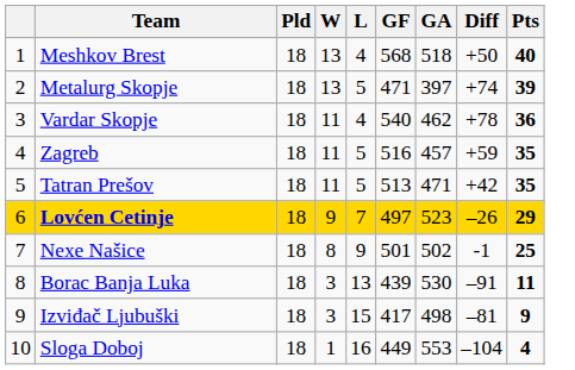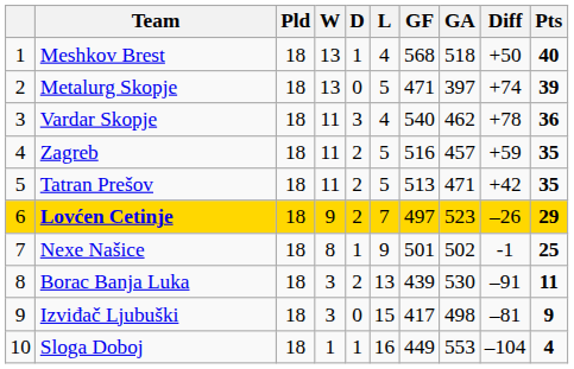 <table class="wikitable sortable" style="text-align:center">
 <tr>
 <th></th>
 <th width="180">Team</th>
 <th>Pld</th>
 <th>W</th>
+<th>D</th>
 <th>L</th>
 <th>GF</th>
 <th>GA</th>
 <th>Diff</th>
 <th>Pts</th>
 </tr>
 <tr>
 <td>1</td>
 <td align=left> <a href='#'>Meshkov Brest</a></td>
 <td>18</td>
 <td>13</td>
+<td>1</td>
 <td>4</td>
 <td>568</td>
 <td>518</td>
 <td>+50</td>
 <td><strong>40</strong></td>
 </tr>
 <tr>
 <td>2</td>
 <td align=left> <a href='#'>Metalurg Skopje</a></td>
 <td>18</td>
 <td>13</td>
+<td>0</td>
 <td>5</td>
 <td>471</td>
 <td>397</td>
 <td>+74</td>
 <td><strong>39</strong></td>
 </tr>
 <tr>
 <td>3</td>
 <td align=left> <a href='#'>Vardar Skopje</a></td>
 <td>18</td>
 <td>11</td>
+<td>3</td>
 <td>4</td>
 <td>540</td>
 <td>462</td>
 <td>+78</td>
 <td><strong>36</strong></td>
 </tr>
 <tr>
 <td>4</td>
 <td align=left> <a href='#'>Zagreb</a></td>
 <td>18</td>
 <td>11</td>
+<td>2</td>
 <td>5</td>
 <td>516</td>
 <td>457</td>
 <td>+59</td>
 <td><strong>35</strong></td>
 </tr>
 <tr>
 <td>5</td>
 <td align=left> <a href='#'>Tatran Prešov</a></td>
 <td>18</td>
 <td>11</td>
+<td>2</td>
 <td>5</td>
 <td>513</td>
 <td>471</td>
 <td>+42</td>
 <td><strong>35</strong></td>
 </tr>
 <tr bgcolor="gold">
 <td>6</td>
 <td align=left> <strong><a href='#'>Lovćen Cetinje</a></strong></td>
 <td>18</td>
 <td>9</td>
+<td>2</td>
 <td>7</td>
 <td>497</td>
 <td>523</td>
 <td>–26</td>
 <td><strong>29</strong></td>
 </tr>
 <tr>
 <td>7</td>
 <td align=left> <a href='#'>Nexe Našice</a></td>
 <td>18</td>
 <td>8</td>
+<td>1</td>
 <td>9</td>
 <td>501</td>
 <td>502</td>
 <td>-1</td>
 <td><strong>25</strong></td>
 </tr>
 <tr>
 <td>8</td>
 <td align=left> <a href='#'>Borac Banja Luka</a></td>
 <td>18</td>
 <td>3</td>
+<td>2</td>
 <td>13</td>
 <td>439</td>
 <td>530</td>
 <td>–91</td>
 <td><strong>11</strong></td>
 </tr>
 <tr>
 <td>9</td>
 <td align=left> <a href='#'>Izviđač Ljubuški</a></td>
 <td>18</td>
 <td>3</td>
+<td>0</td>
 <td>15</td>
 <td>417</td>
 <td>498</td>
 <td>–81</td>
 <td><strong>9</strong></td>
 </tr>
 <tr>
 <td>10</td>
 <td align=left> <a href='#'>Sloga Doboj</a></td>
 <td>18</td>
 <td>1</td>
+<td>1</td>
 <td>16</td>
 <td>449</td>
 <td>553</td>
 <td>–104</td>
 <td><strong>4</strong></td>
 </tr>
 </table>
